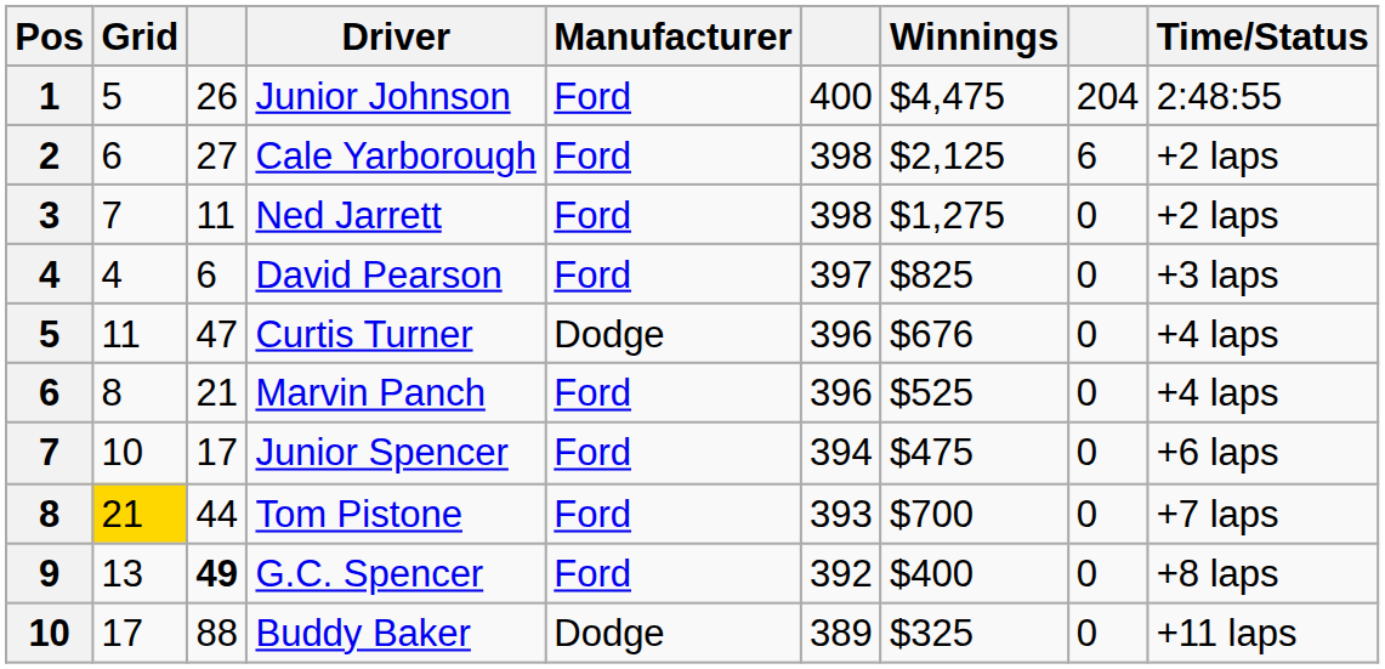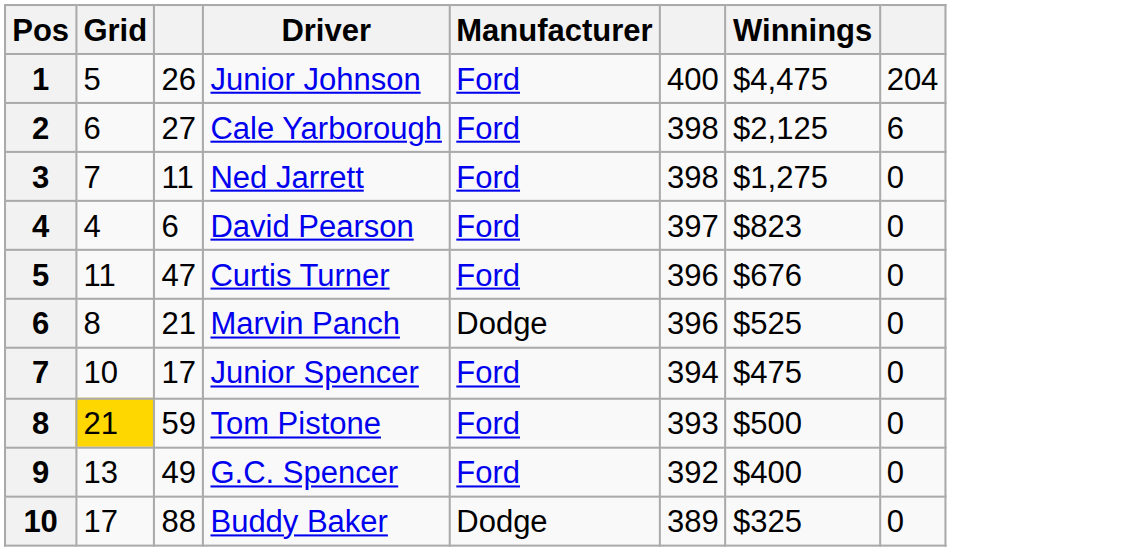 <table class="sortable wikitable" style="font-size:95%">
 <tr>
 <th>Pos</th>
 <th>Grid</th>
 <th></th>
 <th>Driver</th>
 <th>Manufacturer</th>
 <th></th>
 <th>Winnings</th>
 <th></th>
-<th>Time/Status</th>
 </tr>
 <tr>
 <th>1</th>
 <td>5</td>
 <td>26</td>
 <td><a href='#'>Junior Johnson</a></td>
 <td><a href='#'>Ford</a></td>
 <td>400</td>
 <td>$4,475</td>
 <td>204</td>
-<td>2:48:55</td>
 </tr>
 <tr>
 <th>2</th>
 <td>6</td>
 <td>27</td>
 <td><a href='#'>Cale Yarborough</a></td>
 <td><a href='#'>Ford</a></td>
 <td>398</td>
 <td>$2,125</td>
 <td>6</td>
-<td>+2 laps</td>
 </tr>
 <tr>
 <th>3</th>
 <td>7</td>
 <td>11</td>
 <td><a href='#'>Ned Jarrett</a></td>
 <td><a href='#'>Ford</a></td>
 <td>398</td>
 <td>$1,275</td>
 <td>0</td>
-<td>+2 laps</td>
 </tr>
 <tr>
 <th>4</th>
 <td>4</td>
 <td>6</td>
 <td><a href='#'>David Pearson</a></td>
 <td><a href='#'>Ford</a></td>
 <td>397</td>
-<td>$825</td>
+<td>$823</td>
 <td>0</td>
-<td>+3 laps</td>
 </tr>
 <tr>
 <th>5</th>
 <td>11</td>
 <td>47</td>
 <td><a href='#'>Curtis Turner</a></td>
-<td>Dodge</td>
+<td><a href='#'>Ford</a></td>
 <td>396</td>
 <td>$676</td>
 <td>0</td>
-<td>+4 laps</td>
 </tr>
 <tr>
 <th>6</th>
 <td>8</td>
 <td>21</td>
 <td><a href='#'>Marvin Panch</a></td>
-<td><a href='#'>Ford</a></td>
+<td>Dodge</td>
 <td>396</td>
 <td>$525</td>
 <td>0</td>
-<td>+4 laps</td>
 </tr>
 <tr>
 <th>7</th>
 <td>10</td>
 <td>17</td>
 <td><a href='#'>Junior Spencer</a></td>
 <td><a href='#'>Ford</a></td>
 <td>394</td>
 <td>$475</td>
 <td>0</td>
-<td>+6 laps</td>
 </tr>
 <tr>
 <th>8</th>
 <td style="background: gold;">21</td>
-<td>44</td>
+<td>59</td>
 <td><a href='#'>Tom Pistone</a></td>
 <td><a href='#'>Ford</a></td>
 <td>393</td>
-<td>$700</td>
+<td>$500</td>
 <td>0</td>
-<td>+7 laps</td>
 </tr>
 <tr>
 <th>9</th>
 <td>13</td>
-<td><strong>49</strong></td>
+<td>49</td>
 <td><a href='#'>G.C. Spencer</a></td>
 <td><a href='#'>Ford</a></td>
 <td>392</td>
 <td>$400</td>
 <td>0</td>
-<td>+8 laps</td>
 </tr>
 <tr>
 <th>10</th>
 <td>17</td>
 <td>88</td>
 <td><a href='#'>Buddy Baker</a></td>
 <td>Dodge</td>
 <td>389</td>
 <td>$325</td>
 <td>0</td>
-<td>+11 laps</td>
 </tr>
 </table>
